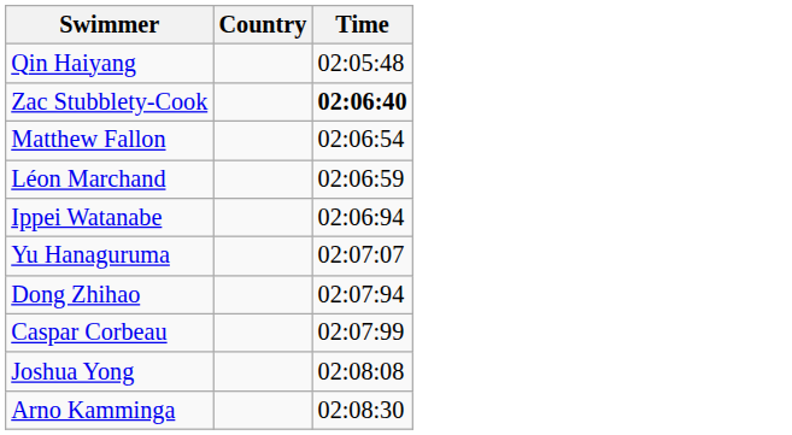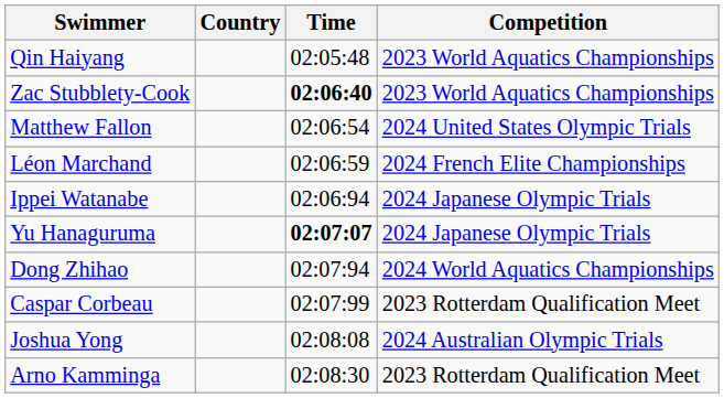 <table class="wikitable sortable mw-collapsible">
 <tr>
 <th scope="col">Swimmer</th>
 <th scope="col">Country</th>
 <th scope="col">Time</th>
+<th scope="col">Competition</th>
 </tr>
 <tr>
 <td><a href='#'>Qin Haiyang</a></td>
 <td></td>
 <td>02:05:48</td>
+<td><a href='#'>2023 World Aquatics Championships</a></td>
 </tr>
 <tr>
 <td><a href='#'>Zac Stubblety-Cook</a></td>
 <td></td>
 <td><strong>02:06:40</strong></td>
+<td><a href='#'>2023 World Aquatics Championships</a></td>
 </tr>
 <tr>
 <td><a href='#'>Matthew Fallon</a></td>
 <td></td>
 <td>02:06:54</td>
+<td><a href='#'>2024 United States Olympic Trials</a></td>
 </tr>
 <tr>
 <td><a href='#'>Léon Marchand</a></td>
 <td></td>
 <td>02:06:59</td>
+<td><a href='#'>2024 French Elite Championships</a></td>
 </tr>
 <tr>
 <td><a href='#'>Ippei Watanabe</a></td>
 <td></td>
 <td>02:06:94</td>
+<td><a href='#'>2024 Japanese Olympic Trials</a></td>
 </tr>
 <tr>
 <td><a href='#'>Yu Hanaguruma</a></td>
 <td></td>
-<td>02:07:07</td>
+<td><strong>02:07:07</strong></td>
+<td><a href='#'>2024 Japanese Olympic Trials</a></td>
 </tr>
 <tr>
 <td><a href='#'>Dong Zhihao</a></td>
 <td></td>
 <td>02:07:94</td>
+<td><a href='#'>2024 World Aquatics Championships</a></td>
 </tr>
 <tr>
 <td><a href='#'>Caspar Corbeau</a></td>
 <td></td>
 <td>02:07:99</td>
+<td>2023 Rotterdam Qualification Meet</td>
 </tr>
 <tr>
 <td><a href='#'>Joshua Yong</a></td>
 <td></td>
 <td>02:08:08</td>
+<td><a href='#'>2024 Australian Olympic Trials</a></td>
 </tr>
 <tr>
 <td><a href='#'>Arno Kamminga</a></td>
 <td></td>
 <td>02:08:30</td>
+<td>2023 Rotterdam Qualification Meet</td>
 </tr>
 </table>
